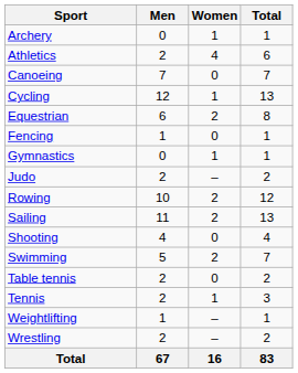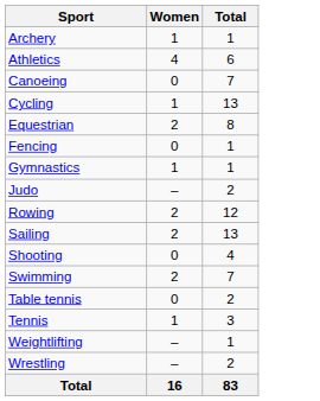 <table class="wikitable sortable" style="text-align:center; font-size: 95%;">
 <tr>
 <th width=150>Sport</th>
-<th width=55>Men</th>
 <th width=55>Women</th>
 <th width=55>Total</th>
 </tr>
 <tr>
 <td align=left><a href='#'>Archery</a></td>
-<td>0</td>
 <td>1</td>
 <td>1</td>
 </tr>
 <tr>
 <td align=left><a href='#'>Athletics</a></td>
-<td>2</td>
 <td>4</td>
 <td>6</td>
 </tr>
 <tr>
 <td align=left><a href='#'>Canoeing</a></td>
-<td>7</td>
 <td>0</td>
 <td>7</td>
 </tr>
 <tr>
 <td align=left><a href='#'>Cycling</a></td>
-<td>12</td>
 <td>1</td>
 <td>13</td>
 </tr>
 <tr>
 <td align=left><a href='#'>Equestrian</a></td>
-<td>6</td>
 <td>2</td>
 <td>8</td>
 </tr>
 <tr>
 <td align=left><a href='#'>Fencing</a></td>
-<td>1</td>
 <td>0</td>
 <td>1</td>
 </tr>
 <tr>
 <td align=left><a href='#'>Gymnastics</a></td>
-<td>0</td>
 <td>1</td>
 <td>1</td>
 </tr>
 <tr>
 <td align=left><a href='#'>Judo</a></td>
-<td>2</td>
 <td>–</td>
 <td>2</td>
 </tr>
 <tr>
 <td align=left><a href='#'>Rowing</a></td>
-<td>10</td>
 <td>2</td>
 <td>12</td>
 </tr>
 <tr>
 <td align=left><a href='#'>Sailing</a></td>
-<td>11</td>
 <td>2</td>
 <td>13</td>
 </tr>
 <tr>
 <td align=left><a href='#'>Shooting</a></td>
-<td>4</td>
 <td>0</td>
 <td>4</td>
 </tr>
 <tr>
 <td align=left><a href='#'>Swimming</a></td>
-<td>5</td>
 <td>2</td>
 <td>7</td>
 </tr>
 <tr>
 <td align=left><a href='#'>Table tennis</a></td>
-<td>2</td>
 <td>0</td>
 <td>2</td>
 </tr>
 <tr>
 <td align=left><a href='#'>Tennis</a></td>
-<td>2</td>
 <td>1</td>
 <td>3</td>
 </tr>
 <tr>
 <td align=left><a href='#'>Weightlifting</a></td>
-<td>1</td>
 <td>–</td>
 <td>1</td>
 </tr>
 <tr>
 <td align=left><a href='#'>Wrestling</a></td>
-<td>2</td>
 <td>–</td>
 <td>2</td>
 </tr>
 <tr>
 <th>Total</th>
-<th>67</th>
 <th>16</th>
 <th>83</th>
 </tr>
 </table>
